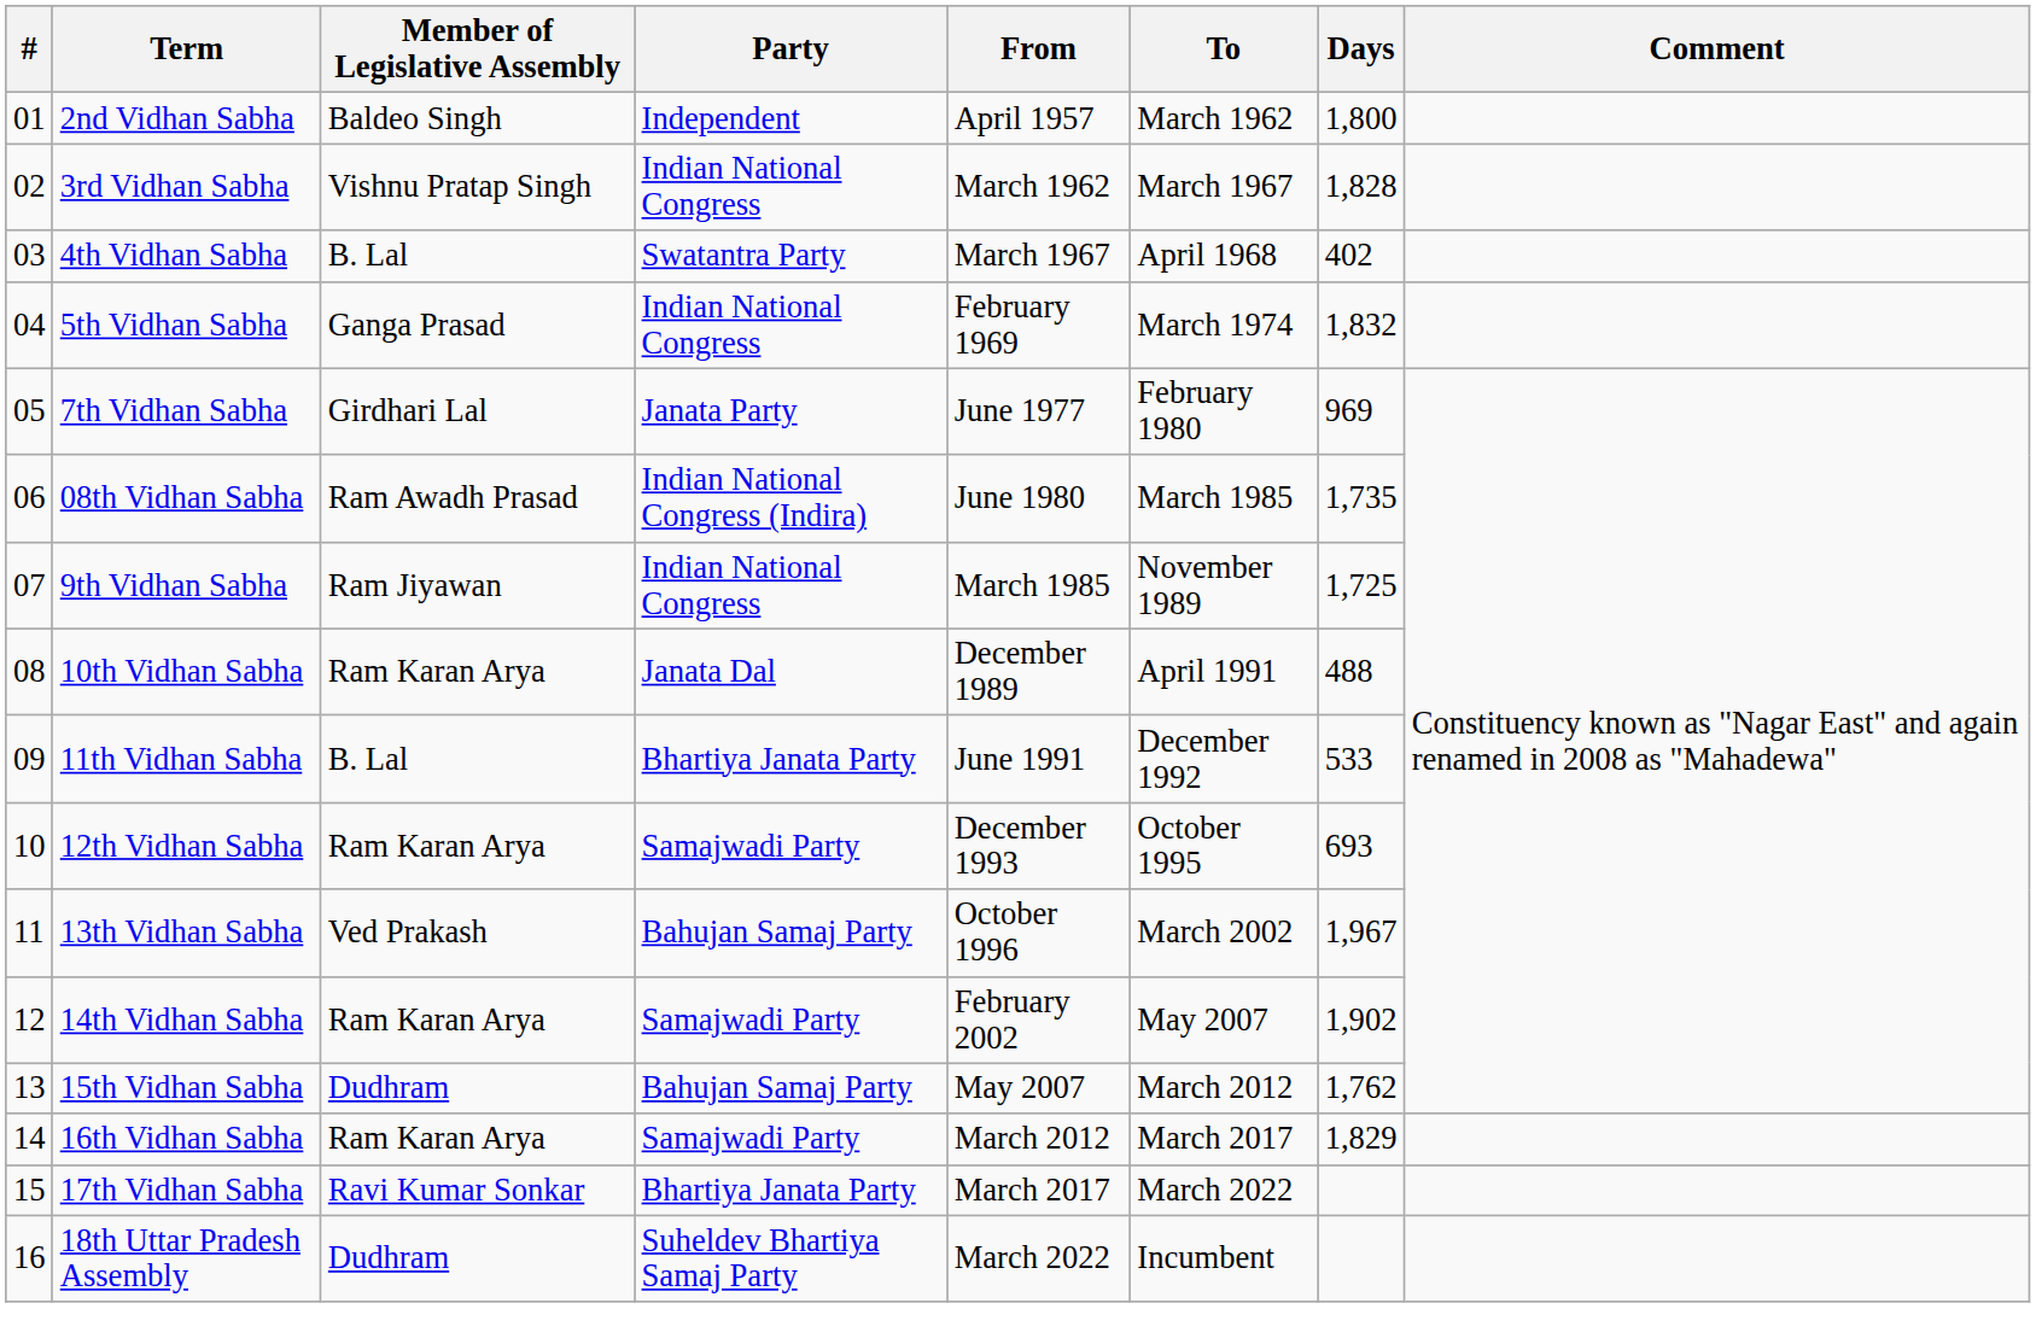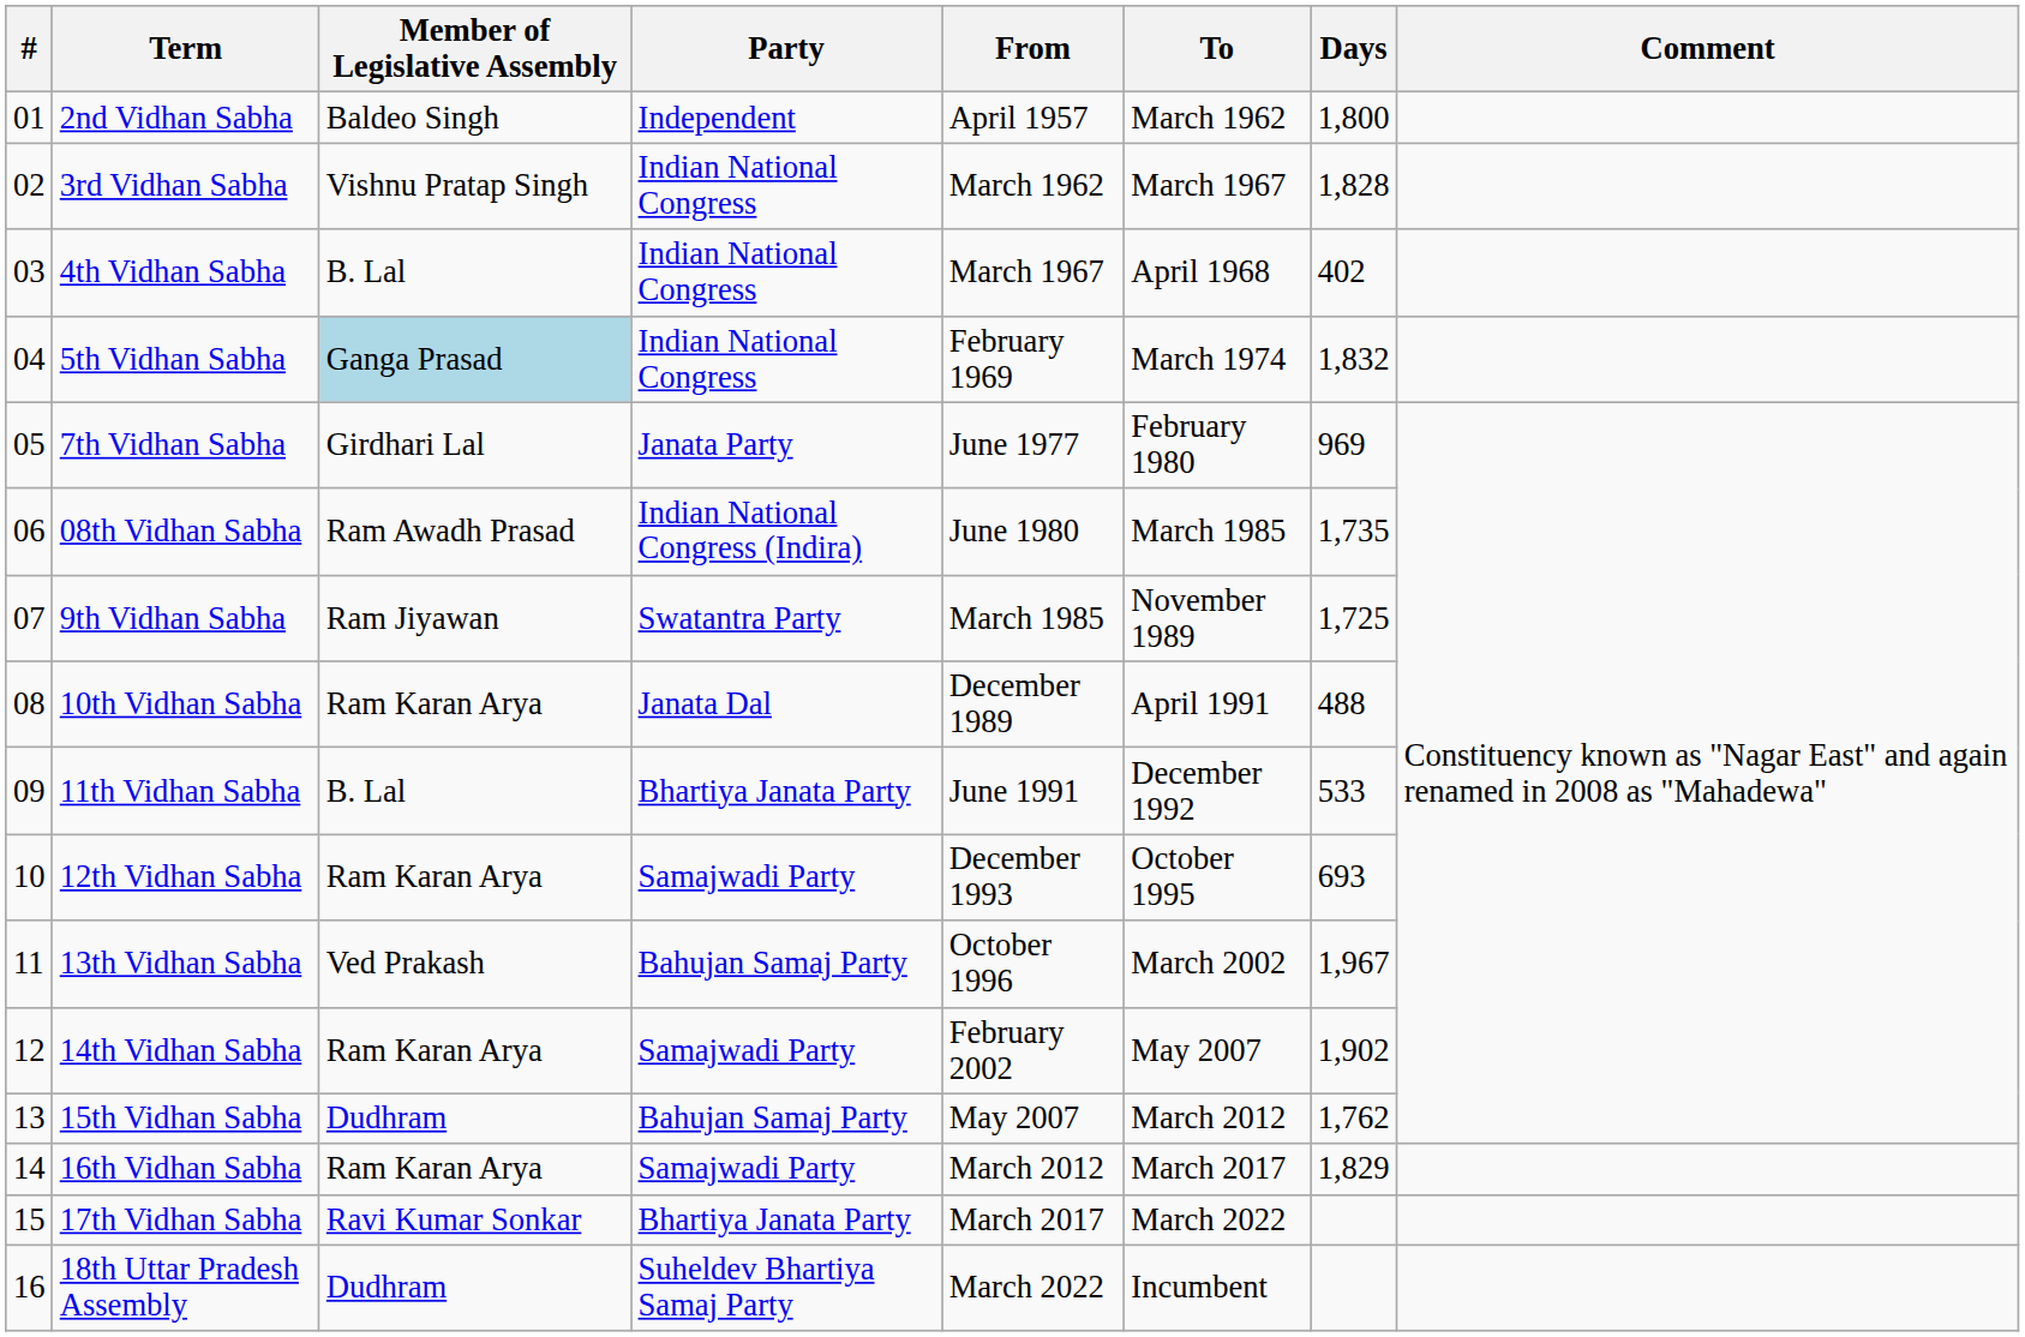 <table class="wikitable plainrowheaders sortable" width="80%" style="font-size: x-big;">
 <tr>
 <th Scope=col>#</th>
 <th scope=col>Term</th>
 <th scope=col>Member of Legislative Assembly</th>
 <th scope=col>Party</th>
 <th scope=col>From</th>
 <th scope=col>To</th>
 <th scope=col>Days</th>
 <th scope=col>Comment</th>
 </tr>
 <tr>
 <td>01</td>
 <td><a href='#'>2nd Vidhan Sabha</a></td>
 <td>Baldeo Singh</td>
 <td><a href='#'>Independent</a></td>
 <td>April 1957</td>
 <td>March 1962</td>
 <td>1,800</td>
 <td></td>
 </tr>
 <tr>
 <td>02</td>
 <td><a href='#'>3rd Vidhan Sabha</a></td>
 <td>Vishnu Pratap Singh</td>
 <td><a href='#'>Indian National Congress</a></td>
 <td>March 1962</td>
 <td>March 1967</td>
 <td>1,828</td>
 <td></td>
 </tr>
 <tr>
 <td>03</td>
 <td><a href='#'>4th Vidhan Sabha</a></td>
 <td>B. Lal</td>
-<td><a href='#'>Swatantra Party</a></td>
+<td><a href='#'>Indian National Congress</a></td>
 <td>March 1967</td>
 <td>April 1968</td>
 <td>402</td>
 <td></td>
 </tr>
 <tr>
 <td>04</td>
 <td><a href='#'>5th Vidhan Sabha</a></td>
-<td>Ganga Prasad</td>
+<td style="background: lightblue;">Ganga Prasad</td>
 <td><a href='#'>Indian National Congress</a></td>
 <td>February 1969</td>
 <td>March 1974</td>
 <td>1,832</td>
 <td></td>
 </tr>
 <tr>
 <td>05</td>
 <td><a href='#'>7th Vidhan Sabha</a></td>
 <td>Girdhari Lal</td>
 <td><a href='#'>Janata Party</a></td>
 <td>June 1977</td>
 <td>February 1980</td>
 <td>969</td>
 <td rowspan="9">Constituency known as "Nagar East" and again renamed in 2008 as "Mahadewa" </td>
 </tr>
 <tr>
 <td>06</td>
 <td><a href='#'>08th Vidhan Sabha</a></td>
 <td>Ram Awadh Prasad</td>
 <td><a href='#'>Indian National Congress (Indira)</a></td>
 <td>June 1980</td>
 <td>March 1985</td>
 <td>1,735</td>
 </tr>
 <tr>
 <td>07</td>
 <td><a href='#'>9th Vidhan Sabha</a></td>
 <td>Ram Jiyawan</td>
-<td><a href='#'>Indian National Congress</a></td>
+<td><a href='#'>Swatantra Party</a></td>
 <td>March 1985</td>
 <td>November 1989</td>
 <td>1,725</td>
 </tr>
 <tr>
 <td>08</td>
 <td><a href='#'>10th Vidhan Sabha</a></td>
 <td>Ram Karan Arya</td>
 <td><a href='#'>Janata Dal</a></td>
 <td>December 1989</td>
 <td>April 1991</td>
 <td>488</td>
 </tr>
 <tr>
 <td>09</td>
 <td><a href='#'>11th Vidhan Sabha</a></td>
 <td>B. Lal</td>
 <td><a href='#'>Bhartiya Janata Party</a></td>
 <td>June 1991</td>
 <td>December 1992</td>
 <td>533</td>
 </tr>
 <tr>
 <td>10</td>
 <td><a href='#'>12th Vidhan Sabha</a></td>
 <td>Ram Karan Arya</td>
 <td><a href='#'>Samajwadi Party</a></td>
 <td>December 1993</td>
 <td>October 1995</td>
 <td>693</td>
 </tr>
 <tr>
 <td>11</td>
 <td><a href='#'>13th Vidhan Sabha</a></td>
 <td>Ved Prakash</td>
 <td><a href='#'>Bahujan Samaj Party</a></td>
 <td>October 1996</td>
 <td>March 2002</td>
 <td>1,967</td>
 </tr>
 <tr>
 <td>12</td>
 <td><a href='#'>14th Vidhan Sabha</a></td>
 <td>Ram Karan Arya</td>
 <td><a href='#'>Samajwadi Party</a></td>
 <td>February 2002</td>
 <td>May 2007</td>
 <td>1,902</td>
 </tr>
 <tr>
 <td>13</td>
 <td><a href='#'>15th Vidhan Sabha</a></td>
 <td><a href='#'>Dudhram</a></td>
 <td><a href='#'>Bahujan Samaj Party</a></td>
 <td>May 2007</td>
 <td>March 2012</td>
 <td>1,762</td>
 </tr>
 <tr>
 <td>14</td>
 <td><a href='#'>16th Vidhan Sabha</a></td>
 <td>Ram Karan Arya</td>
 <td><a href='#'>Samajwadi Party</a></td>
 <td>March 2012</td>
 <td>March 2017</td>
 <td>1,829</td>
 <td></td>
 </tr>
 <tr>
 <td>15</td>
 <td><a href='#'>17th Vidhan Sabha</a></td>
 <td><a href='#'>Ravi Kumar Sonkar</a></td>
 <td><a href='#'>Bhartiya Janata Party </a></td>
 <td>March 2017</td>
 <td>March 2022</td>
 <td></td>
 <td></td>
 </tr>
 <tr>
 <td>16</td>
 <td><a href='#'>18th Uttar Pradesh Assembly</a></td>
 <td><a href='#'>Dudhram</a></td>
 <td><a href='#'>Suheldev Bhartiya Samaj Party</a></td>
 <td>March 2022</td>
 <td>Incumbent</td>
 <td></td>
 <td></td>
 </tr>
 </table>
